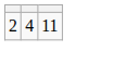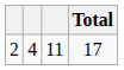 <table class="wikitable">
 <tr>
 <th></th>
 <th></th>
 <th></th>
+<th>Total</th>
 </tr>
 <tr style="text-align:center;">
 <td>2</td>
 <td>4</td>
 <td>11</td>
+<td>17</td>
 </tr>
 </table>
